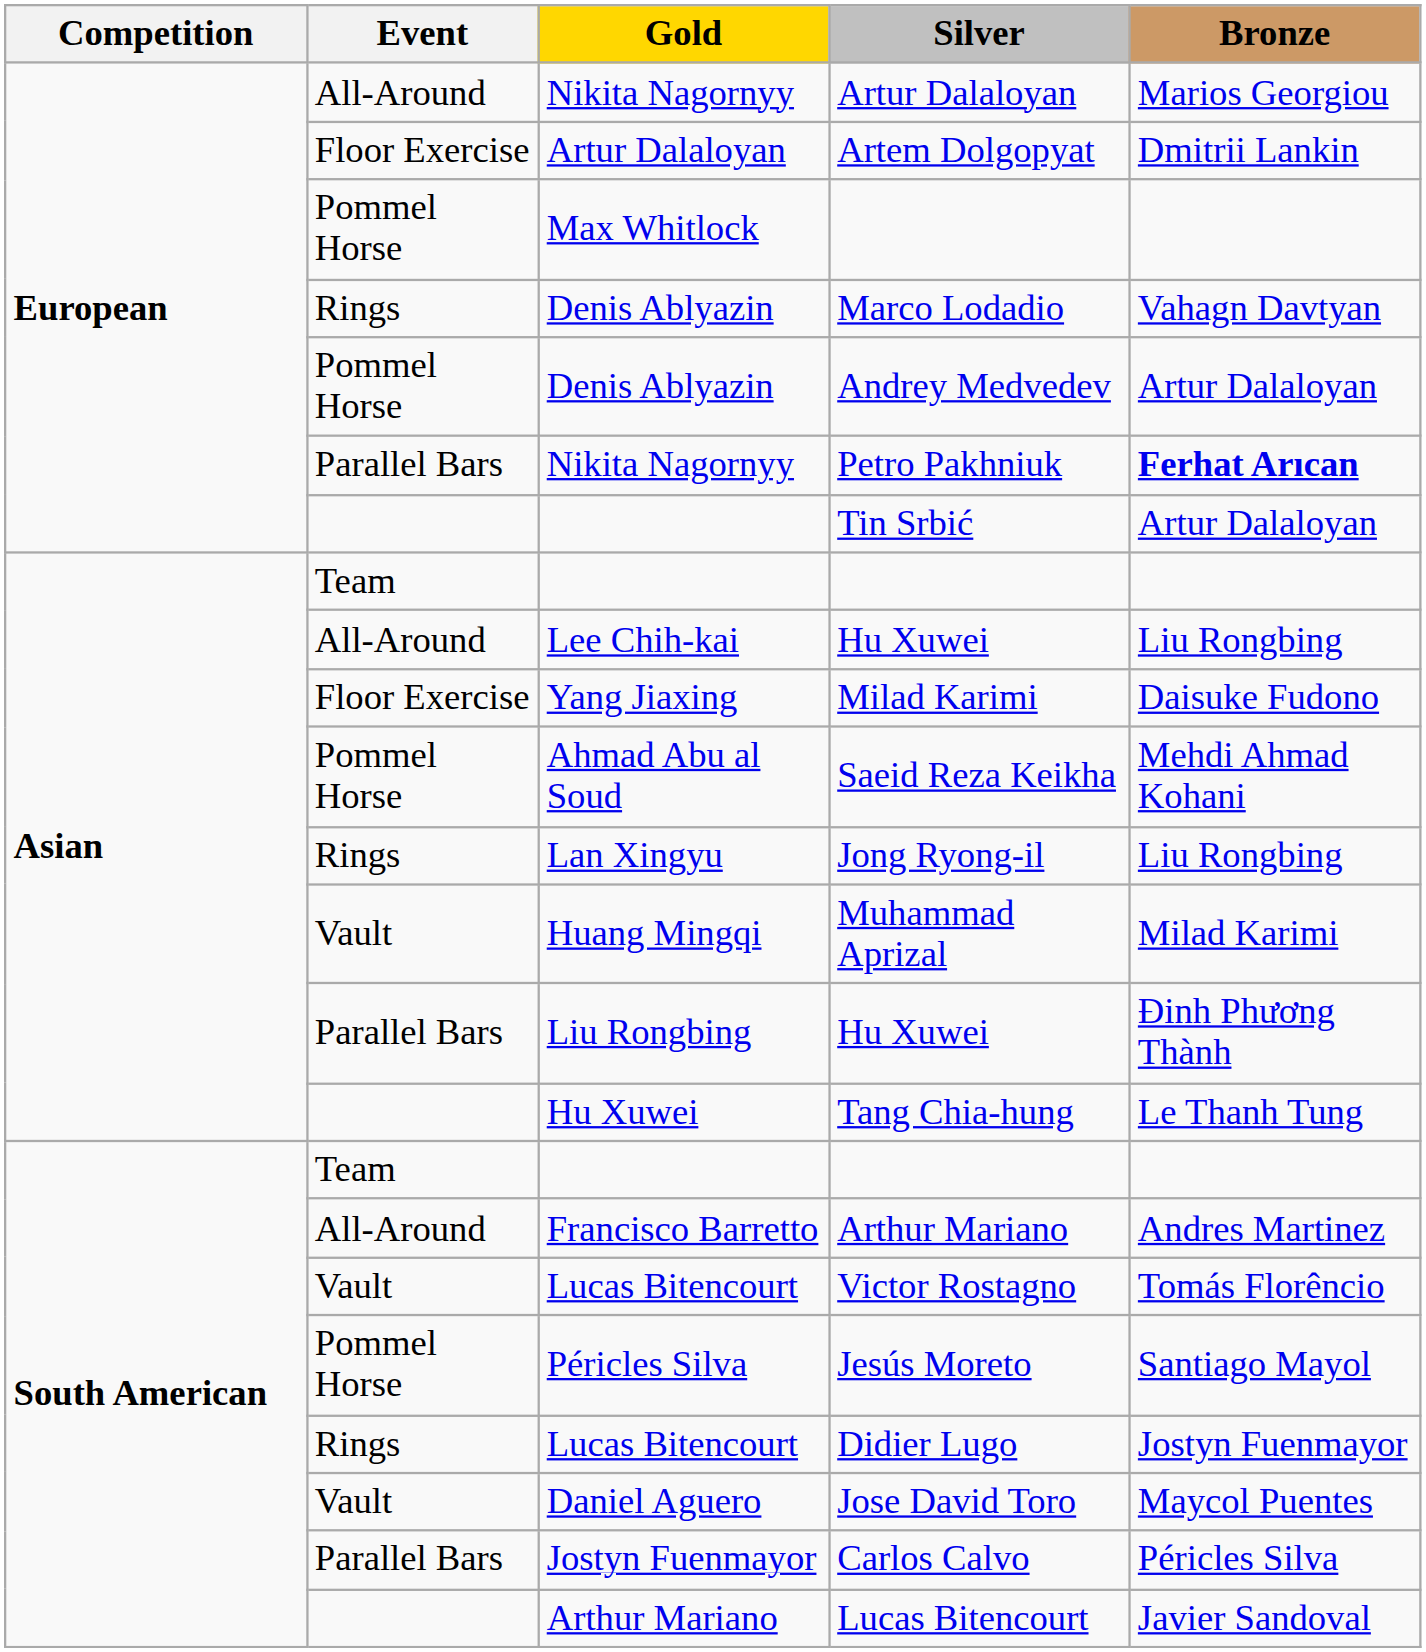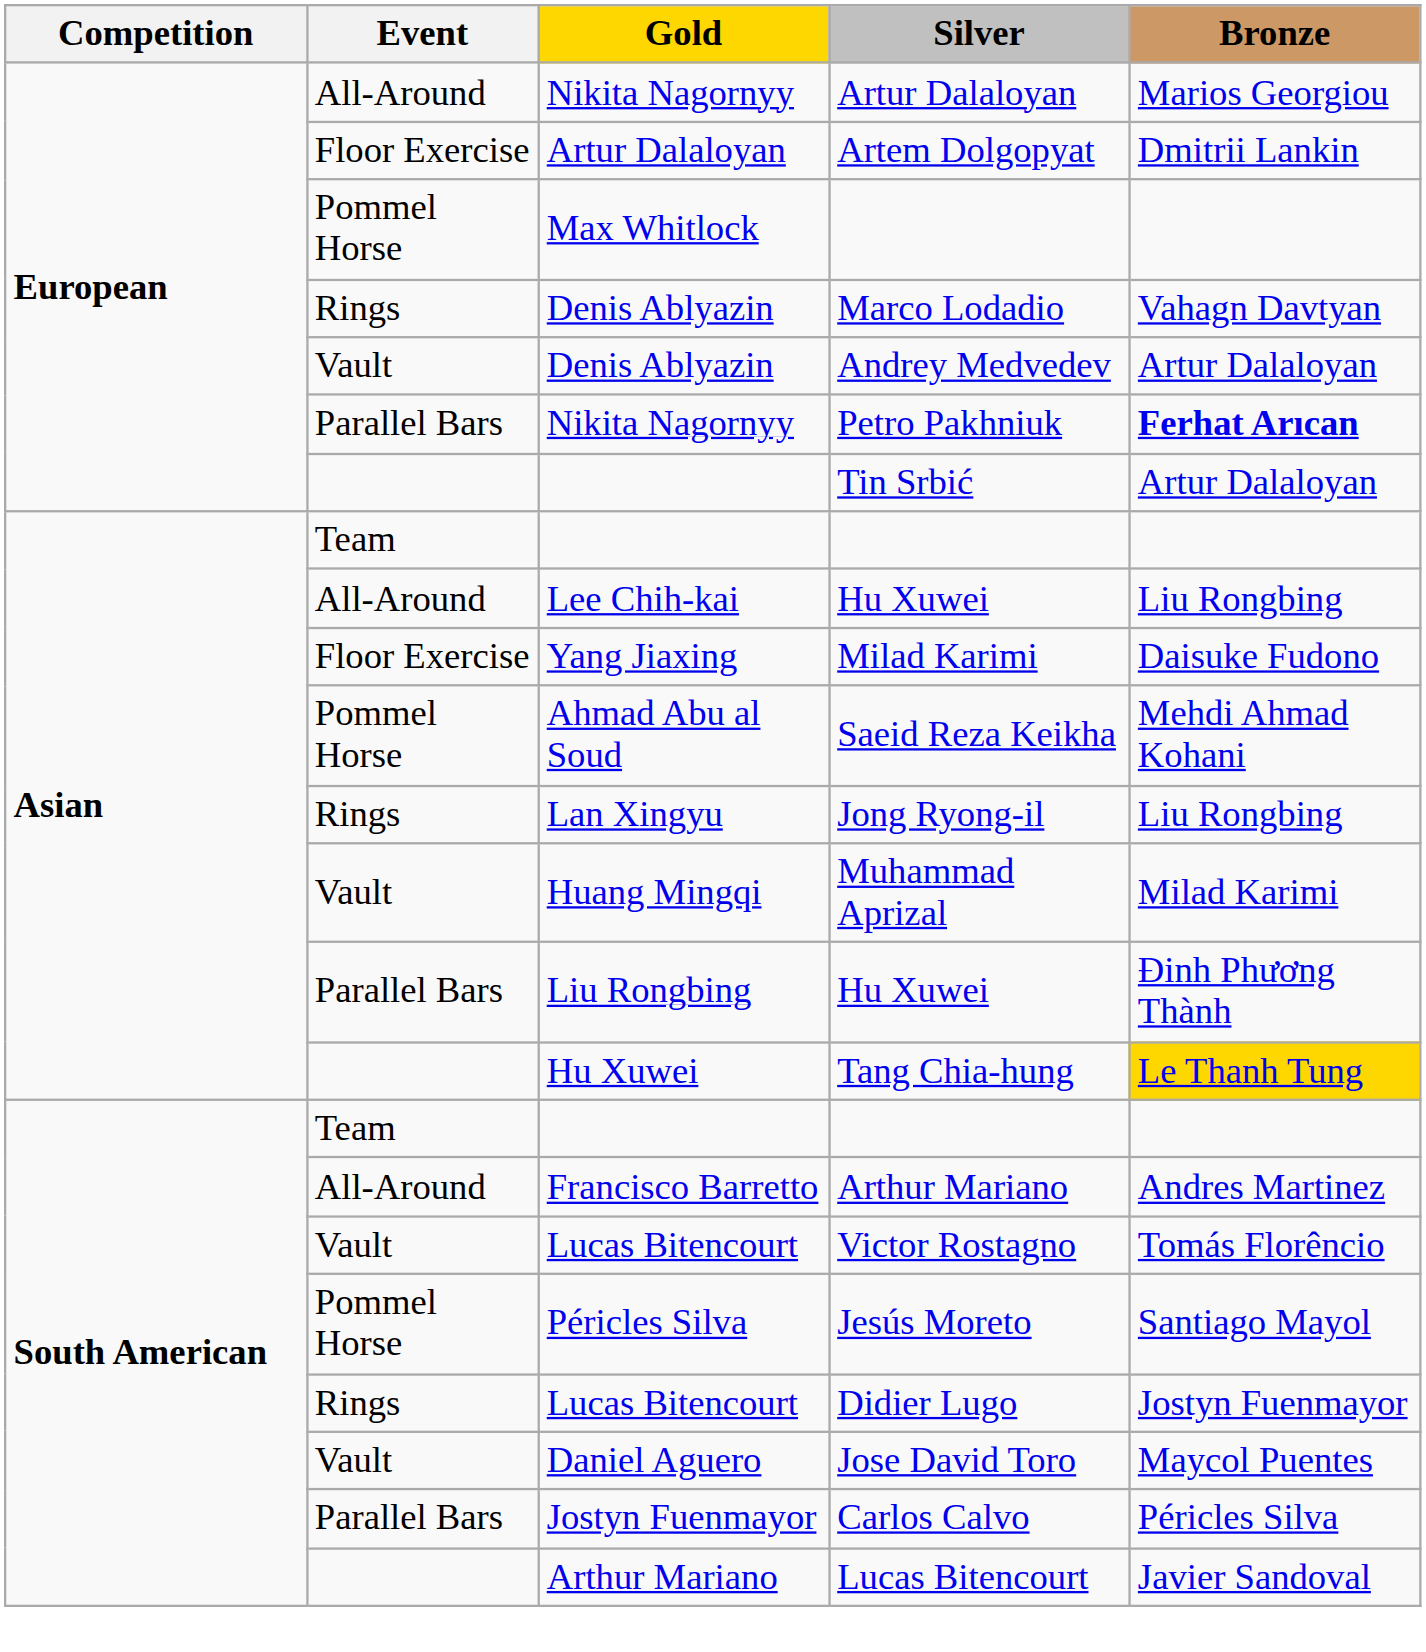 <table class="wikitable" style="width:70%;">
 <tr>
 <th style="text-align:center; width:5%;">Competition</th>
 <th style="text-align:center; width:5%;">Event</th>
 <td style="text-align:center; width:6%; background:gold;"><strong>Gold</strong></td>
 <td style="text-align:center; width:6%; background:silver;"><strong>Silver</strong></td>
 <td style="text-align:center; width:6%; background:#c96;"><strong>Bronze</strong></td>
 </tr>
 <tr>
 <td rowspan=7><strong>European</strong></td>
 <td>All-Around</td>
 <td> <a href='#'>Nikita Nagornyy</a></td>
 <td> <a href='#'>Artur Dalaloyan</a></td>
 <td> <a href='#'>Marios Georgiou</a></td>
 </tr>
 <tr>
 <td>Floor Exercise</td>
 <td> <a href='#'>Artur Dalaloyan</a></td>
 <td> <a href='#'>Artem Dolgopyat</a></td>
 <td> <a href='#'>Dmitrii Lankin</a></td>
 </tr>
 <tr>
 <td>Pommel Horse</td>
 <td> <a href='#'>Max Whitlock</a></td>
 <td></td>
 <td></td>
 </tr>
 <tr>
 <td>Rings</td>
 <td> <a href='#'>Denis Ablyazin</a></td>
 <td> <a href='#'>Marco Lodadio</a></td>
 <td> <a href='#'>Vahagn Davtyan</a></td>
 </tr>
 <tr>
-<td>Pommel Horse</td>
+<td>Vault</td>
 <td> <a href='#'>Denis Ablyazin</a></td>
 <td> <a href='#'>Andrey Medvedev</a></td>
 <td> <a href='#'>Artur Dalaloyan</a></td>
 </tr>
 <tr>
 <td>Parallel Bars</td>
 <td> <a href='#'>Nikita Nagornyy</a></td>
 <td> <a href='#'>Petro Pakhniuk</a></td>
 <td><strong> <a href='#'>Ferhat Arıcan</a></strong></td>
 </tr>
 <tr>
 <td></td>
 <td></td>
 <td> <a href='#'>Tin Srbić</a></td>
 <td> <a href='#'>Artur Dalaloyan</a></td>
 </tr>
 <tr>
 <td rowspan=8><strong>Asian</strong></td>
 <td>Team</td>
 <td></td>
 <td></td>
 <td></td>
 </tr>
 <tr>
 <td>All-Around</td>
 <td> <a href='#'>Lee Chih-kai</a></td>
 <td> <a href='#'>Hu Xuwei</a></td>
 <td> <a href='#'>Liu Rongbing</a></td>
 </tr>
 <tr>
 <td>Floor Exercise</td>
 <td> <a href='#'>Yang Jiaxing</a></td>
 <td> <a href='#'>Milad Karimi</a></td>
 <td> <a href='#'>Daisuke Fudono</a></td>
 </tr>
 <tr>
 <td>Pommel Horse</td>
 <td> <a href='#'>Ahmad Abu al Soud</a></td>
 <td> <a href='#'>Saeid Reza Keikha</a></td>
 <td> <a href='#'>Mehdi Ahmad Kohani</a></td>
 </tr>
 <tr>
 <td>Rings</td>
 <td> <a href='#'>Lan Xingyu</a></td>
 <td> <a href='#'>Jong Ryong-il</a></td>
 <td> <a href='#'>Liu Rongbing</a></td>
 </tr>
 <tr>
 <td>Vault</td>
 <td> <a href='#'>Huang Mingqi</a></td>
 <td> <a href='#'>Muhammad Aprizal</a></td>
 <td> <a href='#'>Milad Karimi</a></td>
 </tr>
 <tr>
 <td>Parallel Bars</td>
 <td> <a href='#'>Liu Rongbing</a></td>
 <td> <a href='#'>Hu Xuwei</a></td>
 <td> <a href='#'>Đinh Phương Thành</a></td>
 </tr>
 <tr>
 <td></td>
 <td> <a href='#'>Hu Xuwei</a></td>
 <td> <a href='#'>Tang Chia-hung</a></td>
-<td> <a href='#'>Le Thanh Tung</a></td>
+<td style="background: gold;"> <a href='#'>Le Thanh Tung</a></td>
 </tr>
 <tr>
 <td rowspan=8><strong>South American</strong></td>
 <td>Team</td>
 <td></td>
 <td></td>
 <td></td>
 </tr>
 <tr>
 <td>All-Around</td>
 <td> <a href='#'>Francisco Barretto</a></td>
 <td> <a href='#'>Arthur Mariano</a></td>
 <td> <a href='#'>Andres Martinez</a></td>
 </tr>
 <tr>
 <td>Vault</td>
 <td> <a href='#'>Lucas Bitencourt</a></td>
 <td> <a href='#'>Victor Rostagno</a></td>
 <td> <a href='#'>Tomás Florêncio</a></td>
 </tr>
 <tr>
 <td>Pommel Horse</td>
 <td> <a href='#'>Péricles Silva</a></td>
 <td> <a href='#'>Jesús Moreto</a></td>
 <td> <a href='#'>Santiago Mayol</a></td>
 </tr>
 <tr>
 <td>Rings</td>
 <td> <a href='#'>Lucas Bitencourt</a></td>
 <td> <a href='#'>Didier Lugo</a></td>
 <td> <a href='#'>Jostyn Fuenmayor</a></td>
 </tr>
 <tr>
 <td>Vault</td>
 <td> <a href='#'>Daniel Aguero</a></td>
 <td> <a href='#'>Jose David Toro</a></td>
 <td> <a href='#'>Maycol Puentes</a></td>
 </tr>
 <tr>
 <td>Parallel Bars</td>
 <td> <a href='#'>Jostyn Fuenmayor</a></td>
 <td> <a href='#'>Carlos Calvo</a></td>
 <td> <a href='#'>Péricles Silva</a></td>
 </tr>
 <tr>
 <td></td>
 <td> <a href='#'>Arthur Mariano</a></td>
 <td> <a href='#'>Lucas Bitencourt</a></td>
 <td> <a href='#'>Javier Sandoval</a></td>
 </tr>
 </table>
